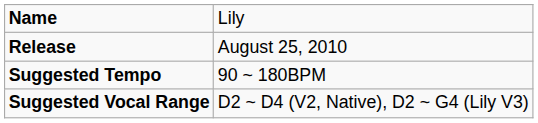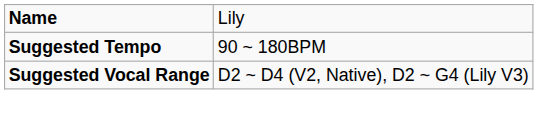 <table class="wikitable">
 <tr>
 <td><strong>Name</strong></td>
 <td>Lily</td>
-</tr>
-<tr>
-<td><strong>Release</strong></td>
-<td>August 25, 2010</td>
 </tr>
 <tr>
 <td><strong>Suggested Tempo</strong></td>
 <td>90 ~ 180BPM</td>
 </tr>
 <tr>
 <td><strong>Suggested Vocal Range</strong></td>
 <td>D2 ~ D4 (V2, Native), D2 ~ G4 (Lily V3)</td>
 </tr>
 </table>
